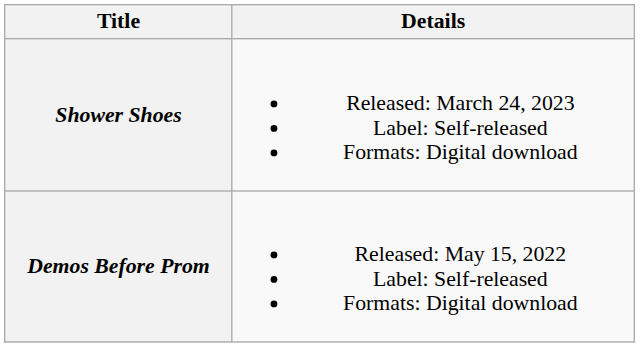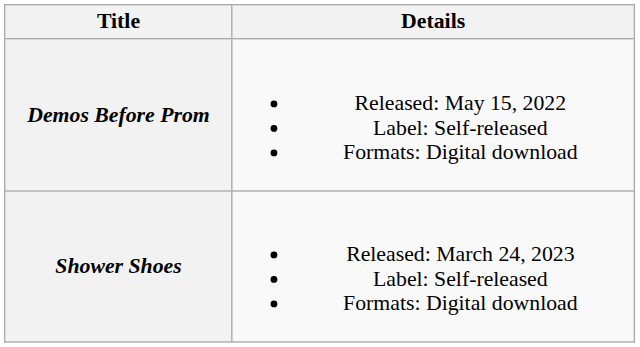 <table class="wikitable plainrowheaders" style="text-align:center;">
 <tr>
 <th scope="col" style="width:10em;">Title</th>
 <th scope="col" style="width:18em;">Details</th>
 </tr>
 <tr>
+<th scope="row"><em>Demos Before Prom</em></th>
+<td><br><ul><li>Released: May 15, 2022</li><li>Label: Self-released</li><li>Formats: Digital download</li></ul></td>
+</tr>
+<tr>
 <th scope="row"><em>Shower Shoes</em></th>
 <td><br><ul><li>Released: March 24, 2023</li><li>Label: Self-released</li><li>Formats: Digital download</li></ul></td>
 </tr>
-<tr>
-<th scope="row"><em>Demos Before Prom</em></th>
-<td><br><ul><li>Released: May 15, 2022</li><li>Label: Self-released</li><li>Formats: Digital download</li></ul></td>
-</tr>
 </table>
